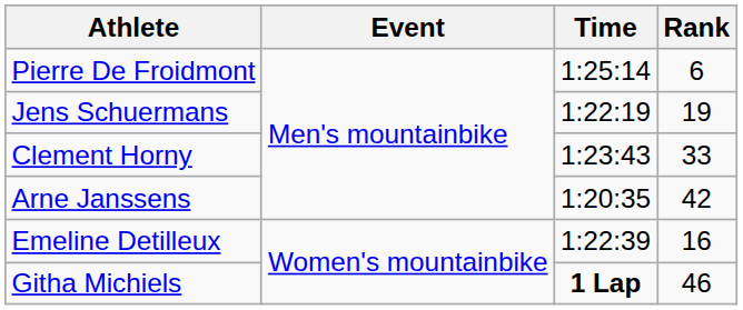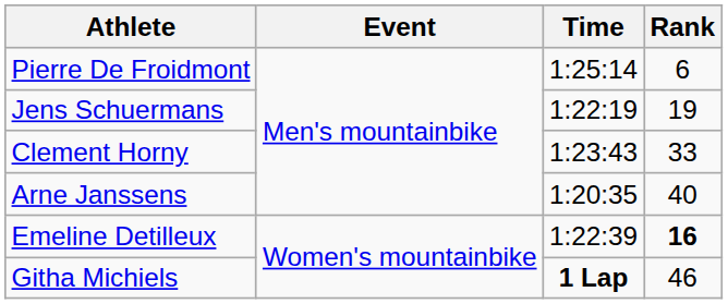 <table class="wikitable" style="text-align:center; font-size:90%">
 <tr>
 <th>Athlete</th>
 <th>Event</th>
 <th>Time</th>
 <th>Rank</th>
 </tr>
 <tr>
 <td align="left"><a href='#'>Pierre De Froidmont</a></td>
 <td align="left" rowspan="4"><a href='#'>Men's mountainbike</a></td>
 <td>1:25:14</td>
 <td>6</td>
 </tr>
 <tr>
 <td align="left"><a href='#'>Jens Schuermans</a></td>
 <td>1:22:19</td>
 <td>19</td>
 </tr>
 <tr>
 <td align="left"><a href='#'>Clement Horny</a></td>
 <td>1:23:43</td>
 <td>33</td>
 </tr>
 <tr>
 <td align="left"><a href='#'>Arne Janssens</a></td>
 <td>1:20:35</td>
-<td>42</td>
+<td>40</td>
 </tr>
 <tr>
 <td align="left"><a href='#'>Emeline Detilleux</a></td>
 <td align="left" rowspan="2"><a href='#'>Women's mountainbike</a></td>
 <td>1:22:39</td>
-<td>16</td>
+<td><strong>16</strong></td>
 </tr>
 <tr>
 <td align="left"><a href='#'>Githa Michiels</a></td>
 <td><strong>1 Lap</strong></td>
 <td>46</td>
 </tr>
 </table>
